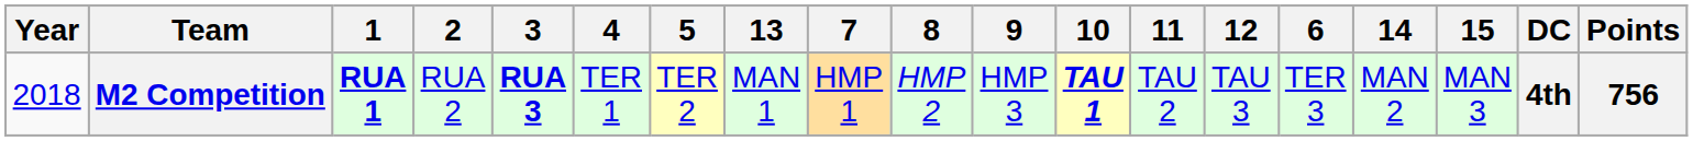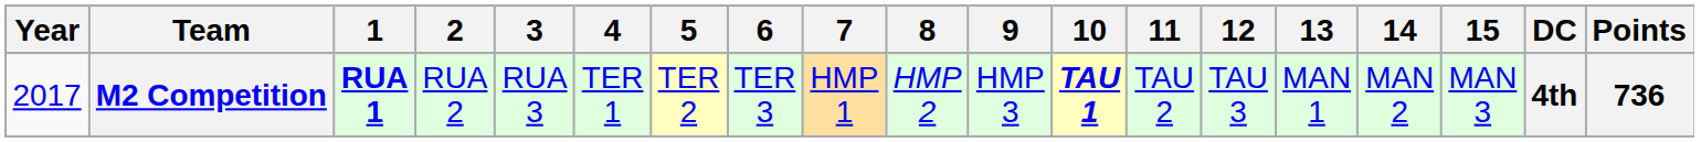 <table class="wikitable" style="text-align:center; font-size:85%">
 <tr>
 <th>Year</th>
 <th>Team</th>
 <th>1</th>
 <th>2</th>
 <th>3</th>
 <th>4</th>
 <th>5</th>
-<th>13</th>
+<th>6</th>
 <th>7</th>
 <th>8</th>
 <th>9</th>
 <th>10</th>
 <th>11</th>
 <th>12</th>
-<th>6</th>
+<th>13</th>
 <th>14</th>
 <th>15</th>
 <th>DC</th>
 <th>Points</th>
 </tr>
 <tr>
-<td><a href='#'>2018</a></td>
+<td><a href='#'>2017</a></td>
 <th nowrap><a href='#'>M2 Competition</a></th>
 <td style="background:#DFFFDF;"><strong><a href='#'>RUA<br>1</a><br></strong></td>
 <td style="background:#DFFFDF;"><a href='#'>RUA<br>2</a><br></td>
-<td style="background:#DFFFDF;"><strong><a href='#'>RUA<br>3</a><br></strong></td>
+<td style="background:#DFFFDF;"><a href='#'>RUA<br>3</a><br></td>
 <td style="background:#DFFFDF;"><a href='#'>TER<br>1</a><br></td>
 <td style="background:#FFFFBF;"><a href='#'>TER<br>2</a><br></td>
-<td style="background:#DFFFDF;"><a href='#'>MAN<br>1</a><br></td>
+<td style="background:#DFFFDF;"><a href='#'>TER<br>3</a><br></td>
 <td style="background:#FFDF9F;"><a href='#'>HMP<br>1</a><br></td>
 <td style="background:#DFFFDF;"><em><a href='#'>HMP<br>2</a></em><br></td>
 <td style="background:#DFFFDF;"><a href='#'>HMP<br>3</a><br></td>
 <td style="background:#FFFFBF;"><strong><em><a href='#'>TAU<br>1</a></em></strong><br></td>
 <td style="background:#DFFFDF;"><a href='#'>TAU<br>2</a><br></td>
 <td style="background:#DFFFDF;"><a href='#'>TAU<br>3</a><br></td>
-<td style="background:#DFFFDF;"><a href='#'>TER<br>3</a><br></td>
+<td style="background:#DFFFDF;"><a href='#'>MAN<br>1</a><br></td>
 <td style="background:#DFFFDF;"><a href='#'>MAN<br>2</a><br></td>
 <td style="background:#DFFFDF;"><a href='#'>MAN<br>3</a><br></td>
 <th>4th</th>
-<th>756</th>
+<th>736</th>
 </tr>
 </table>
